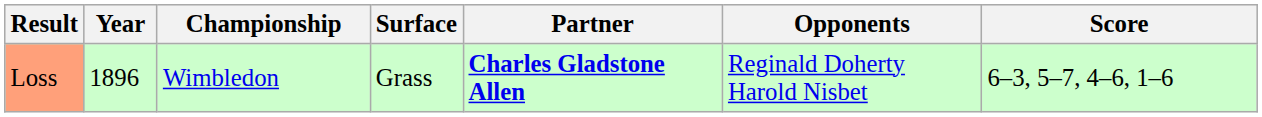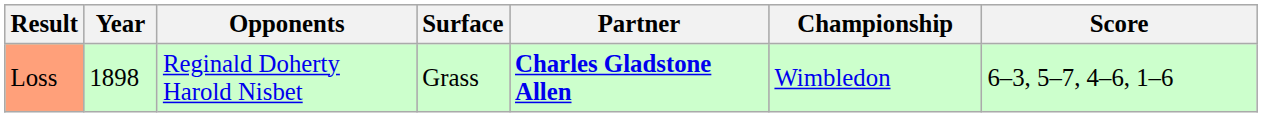 <table class='sortable wikitable'>
 <tr>
 <th style="width:40px">Result</th>
 <th style="width:40px">Year</th>
-<th style="width:130px">Championship</th>
+<th style="width:160px">Opponents</th>
 <th style="width:50px">Surface</th>
 <th style="width:160px">Partner</th>
-<th style="width:160px">Opponents</th>
+<th style="width:130px">Championship</th>
 <th style="width:170px" class="unsortable">Score</th>
 </tr>
 <tr style="background:#ccffcc;">
 <td style="background:#ffa07a;">Loss</td>
-<td>1896</td>
-<td><a href='#'>Wimbledon</a></td>
+<td>1898</td>
+<td> <a href='#'>Reginald Doherty</a><br> <a href='#'>Harold Nisbet</a></td>
 <td>Grass</td>
 <td><strong> <a href='#'>Charles Gladstone Allen</a></strong></td>
-<td> <a href='#'>Reginald Doherty</a><br> <a href='#'>Harold Nisbet</a></td>
+<td><a href='#'>Wimbledon</a></td>
 <td>6–3, 5–7, 4–6, 1–6</td>
 </tr>
 </table>
